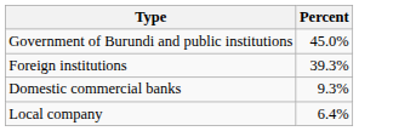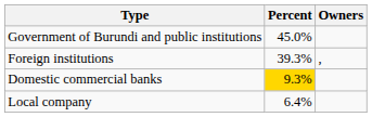 <table class=wikitable>
 <tr>
 <th>Type</th>
 <th>Percent</th>
+<th>Owners</th>
 </tr>
 <tr>
 <td>Government of Burundi and public institutions</td>
 <td style="text-align:right;">45.0%</td>
+<td></td>
 </tr>
 <tr>
 <td>Foreign institutions</td>
 <td style="text-align:right;">39.3%</td>
+<td>, </td>
 </tr>
 <tr>
 <td>Domestic commercial banks</td>
-<td style="text-align:right;">9.3%</td>
+<td style="background: gold; text-align:right;">9.3%</td>
+<td></td>
 </tr>
 <tr>
 <td>Local company</td>
 <td style="text-align:right;">6.4%</td>
+<td></td>
 </tr>
 </table>
